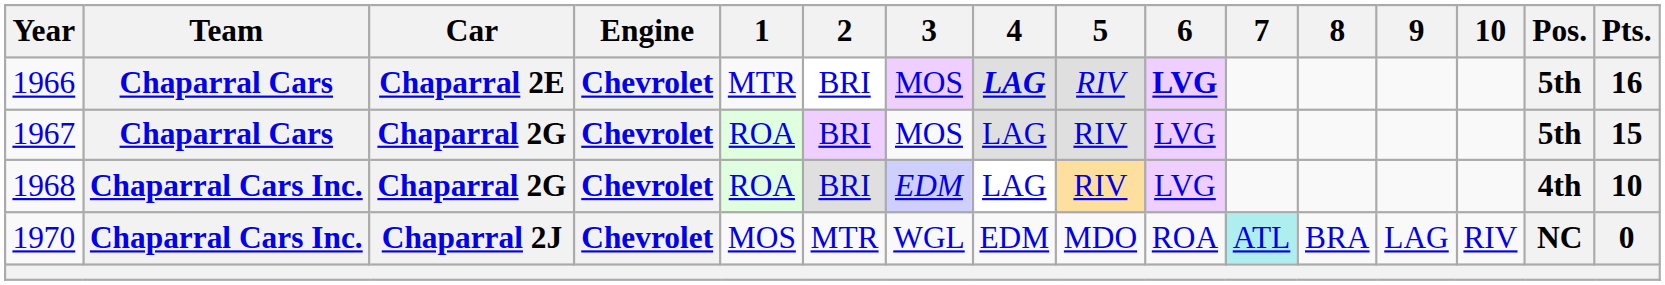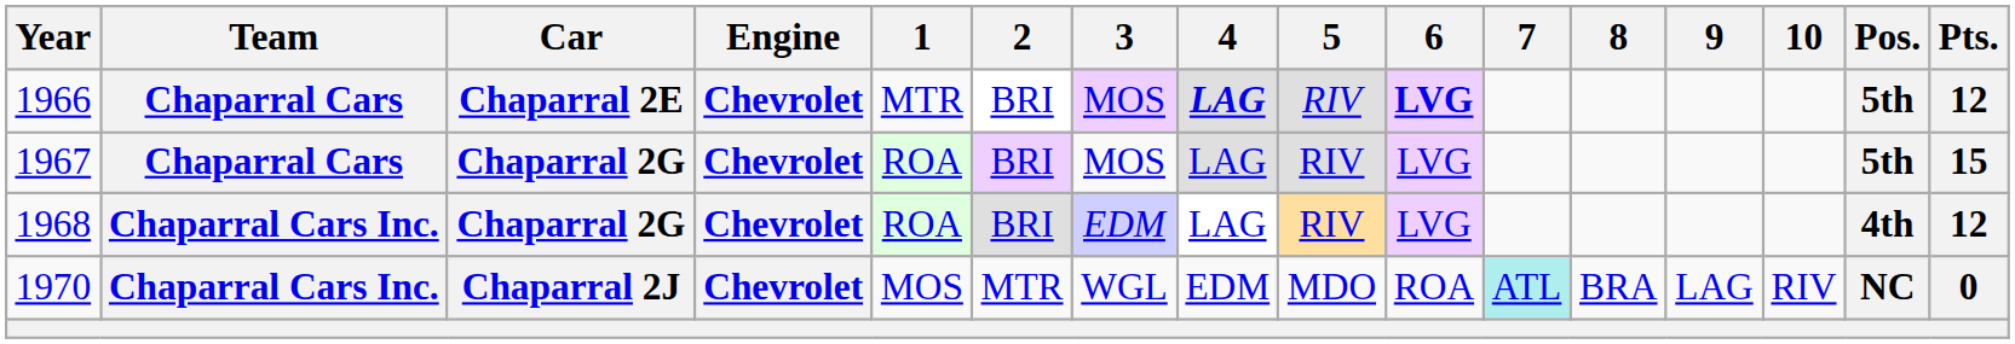 <table class="wikitable" style="text-align:center; font-size:90%">
 <tr>
 <th>Year</th>
 <th>Team</th>
 <th>Car</th>
 <th>Engine</th>
 <th>1</th>
 <th>2</th>
 <th>3</th>
 <th>4</th>
 <th>5</th>
 <th>6</th>
 <th>7</th>
 <th>8</th>
 <th>9</th>
 <th>10</th>
 <th>Pos.</th>
 <th>Pts.</th>
 </tr>
 <tr>
 <td><a href='#'>1966</a></td>
 <th> <a href='#'>Chaparral Cars</a></th>
 <th><a href='#'>Chaparral</a> 2E</th>
 <th><a href='#'>Chevrolet</a></th>
 <td><a href='#'>MTR</a><br></td>
 <td style="background:#ffffff;"><a href='#'>BRI</a><br></td>
 <td style="background:#EFCFFF;"><a href='#'>MOS</a><br></td>
 <td style="background:#DFDFDF;"><strong><em><a href='#'>LAG</a></em></strong><br></td>
 <td style="background:#DFDFDF;"><em><a href='#'>RIV</a></em><br></td>
 <td style="background:#EFCFFF;"><strong><a href='#'>LVG</a></strong><br></td>
 <td></td>
 <td></td>
 <td></td>
 <td></td>
 <th>5th</th>
-<th>16</th>
+<th>12</th>
 </tr>
 <tr>
 <td><a href='#'>1967</a></td>
 <th> <a href='#'>Chaparral Cars</a></th>
 <th><a href='#'>Chaparral</a> 2G</th>
 <th><a href='#'>Chevrolet</a></th>
 <td style="background:#DFFFDF;"><a href='#'>ROA</a><br></td>
 <td style="background:#EFCFFF;"><a href='#'>BRI</a><br></td>
 <td><a href='#'>MOS</a><br></td>
 <td style="background:#DFDFDF;"><a href='#'>LAG</a><br></td>
 <td style="background:#DFDFDF;"><a href='#'>RIV</a><br></td>
 <td style="background:#EFCFFF;"><a href='#'>LVG</a><br></td>
 <td></td>
 <td></td>
 <td></td>
 <td></td>
 <th>5th</th>
 <th>15</th>
 </tr>
 <tr>
 <td><a href='#'>1968</a></td>
 <th> <a href='#'>Chaparral Cars Inc.</a></th>
 <th><a href='#'>Chaparral</a> 2G</th>
 <th><a href='#'>Chevrolet</a></th>
 <td style="background:#DFFFDF;"><a href='#'>ROA</a><br></td>
 <td style="background:#DFDFDF;"><a href='#'>BRI</a><br></td>
 <td style="background:#CFCFFF;"><em><a href='#'>EDM</a></em><br></td>
 <td style="background:#ffffff;"><a href='#'>LAG</a><br></td>
 <td style="background:#FFDF9F;"><a href='#'>RIV</a><br></td>
 <td style="background:#EFCFFF;"><a href='#'>LVG</a><br></td>
 <td></td>
 <td></td>
 <td></td>
 <td></td>
 <th>4th</th>
-<th>10</th>
+<th>12</th>
 </tr>
 <tr>
 <td><a href='#'>1970</a></td>
 <th> <a href='#'>Chaparral Cars Inc.</a></th>
 <th><a href='#'>Chaparral</a> 2J</th>
 <th><a href='#'>Chevrolet</a></th>
 <td><a href='#'>MOS</a><br></td>
 <td><a href='#'>MTR</a></td>
 <td><a href='#'>WGL</a></td>
 <td><a href='#'>EDM</a><br></td>
 <td><a href='#'>MDO</a></td>
 <td><a href='#'>ROA</a></td>
 <td style="background: paleturquoise;"><a href='#'>ATL</a></td>
 <td><a href='#'>BRA</a></td>
 <td><a href='#'>LAG</a></td>
 <td><a href='#'>RIV</a></td>
 <th>NC</th>
 <th>0</th>
 </tr>
 <tr>
 <th colspan="16"></th>
 </tr>
 </table>
